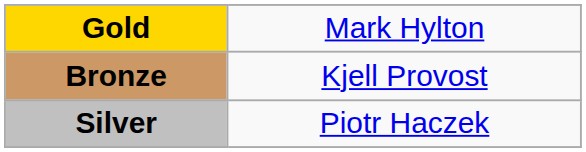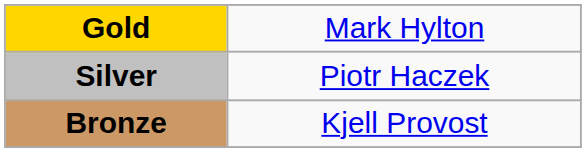 <table class="wikitable" style="text-align:center; " width="35%">
 <tr>
 <td bgcolor="gold"><strong>Gold</strong></td>
 <td><a href='#'>Mark Hylton</a><br>  <small><em></em></small></td>
 </tr>
 <tr>
+<td bgcolor="silver"><strong>Silver</strong></td>
+<td><a href='#'>Piotr Haczek</a><br>  <small><em></em></small></td>
+</tr>
+<tr>
 <td bgcolor="CC9966"><strong>Bronze</strong></td>
 <td><a href='#'>Kjell Provost</a><br>  <small><em></em></small></td>
 </tr>
-<tr>
-<td bgcolor="silver"><strong>Silver</strong></td>
-<td><a href='#'>Piotr Haczek</a><br>  <small><em></em></small></td>
-</tr>
 </table>
